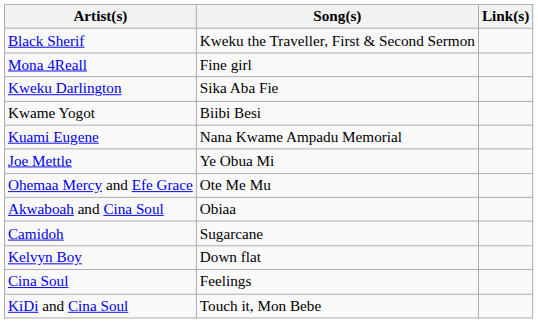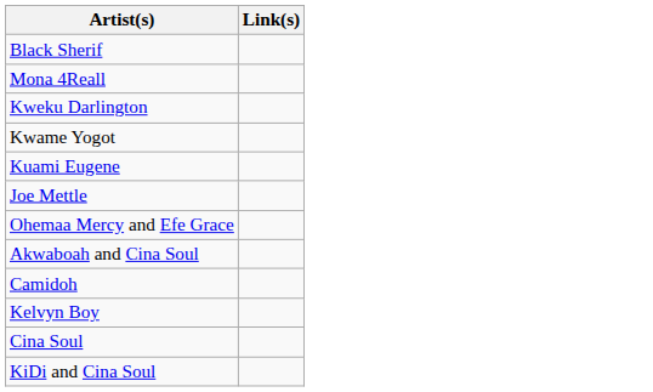 <table class="wikitable">
 <tr>
 <th>Artist(s)</th>
-<th>Song(s)</th>
 <th>Link(s)</th>
 </tr>
 <tr>
 <td><a href='#'>Black Sherif</a></td>
-<td>Kweku the Traveller, First & Second Sermon</td>
 <td></td>
 </tr>
 <tr>
 <td><a href='#'>Mona 4Reall</a></td>
-<td>Fine girl</td>
 <td></td>
 </tr>
 <tr>
 <td><a href='#'>Kweku Darlington</a></td>
-<td>Sika Aba Fie</td>
 <td></td>
 </tr>
 <tr>
 <td>Kwame Yogot</td>
-<td>Biibi Besi</td>
 <td></td>
 </tr>
 <tr>
 <td><a href='#'>Kuami Eugene</a></td>
-<td>Nana Kwame Ampadu Memorial</td>
 <td></td>
 </tr>
 <tr>
 <td><a href='#'>Joe Mettle</a></td>
-<td>Ye Obua Mi</td>
 <td></td>
 </tr>
 <tr>
 <td><a href='#'>Ohemaa Mercy</a> and <a href='#'>Efe Grace</a></td>
-<td>Ote Me Mu</td>
 <td></td>
 </tr>
 <tr>
 <td><a href='#'>Akwaboah</a> and <a href='#'>Cina Soul</a></td>
-<td>Obiaa</td>
 <td></td>
 </tr>
 <tr>
 <td><a href='#'>Camidoh</a></td>
-<td>Sugarcane</td>
 <td></td>
 </tr>
 <tr>
 <td><a href='#'>Kelvyn Boy</a></td>
-<td>Down flat</td>
 <td></td>
 </tr>
 <tr>
 <td><a href='#'>Cina Soul</a></td>
-<td>Feelings</td>
 <td></td>
 </tr>
 <tr>
 <td><a href='#'>KiDi</a> and <a href='#'>Cina Soul</a></td>
-<td>Touch it, Mon Bebe</td>
 <td></td>
 </tr>
 </table>
